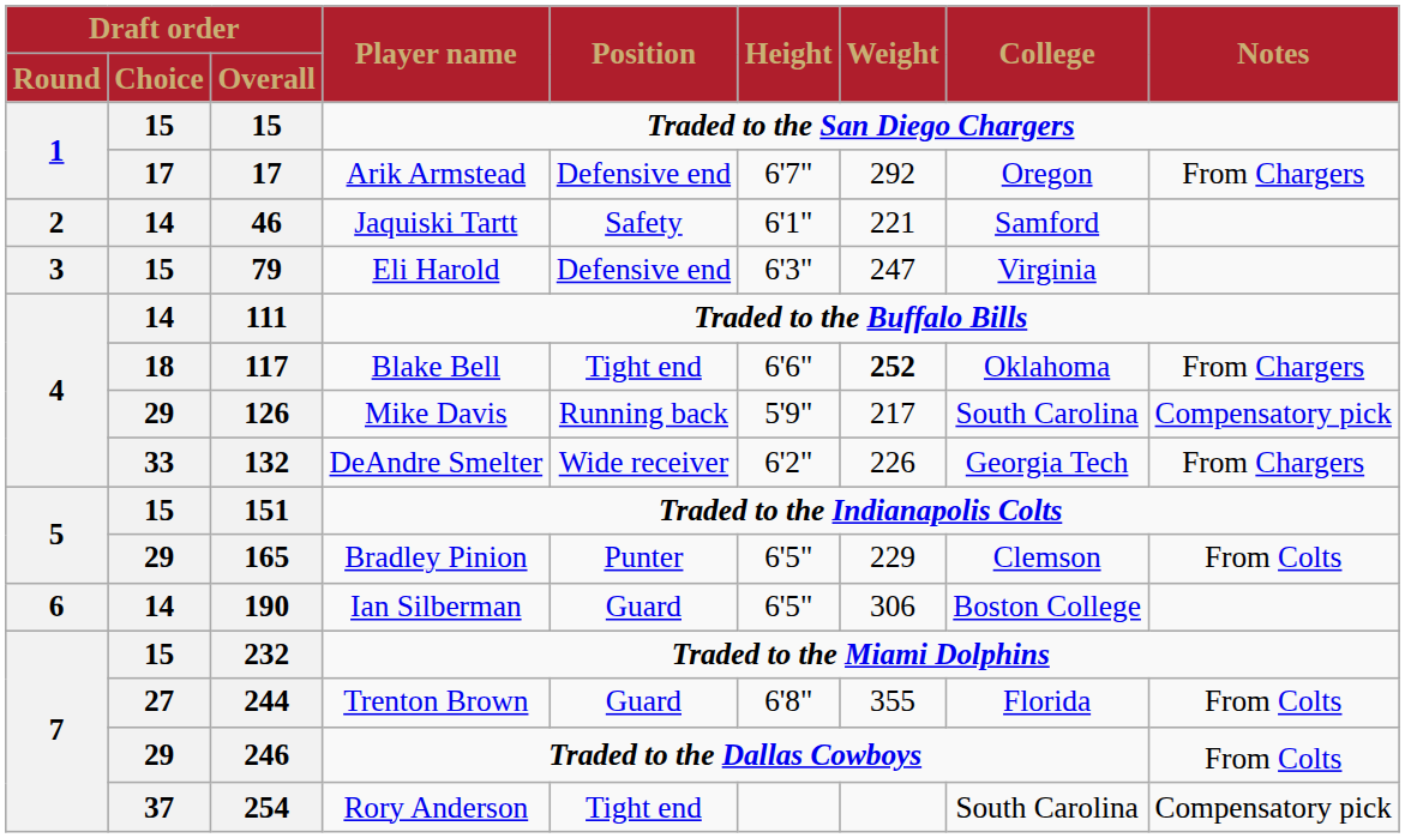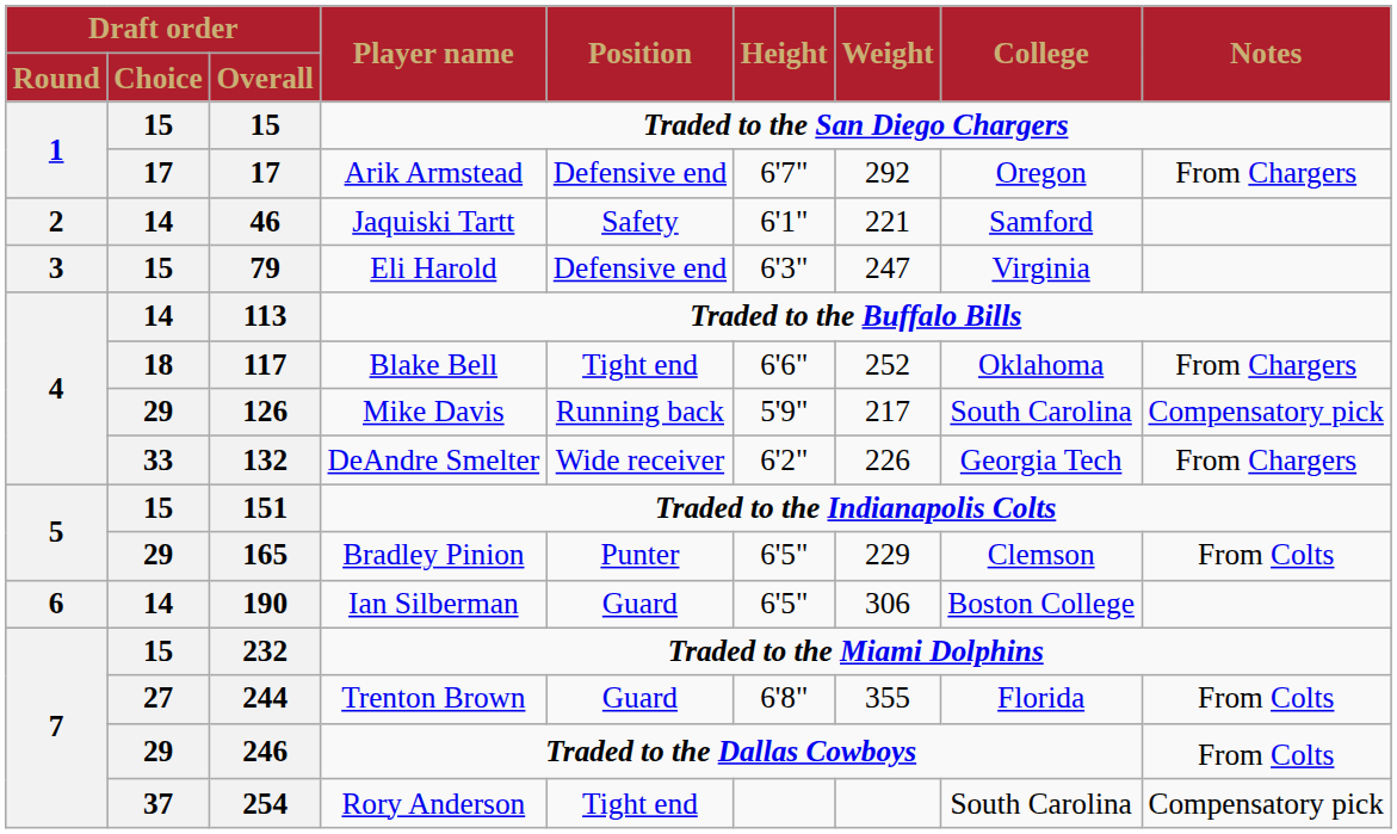 <table class="wikitable" style="text-align:center;">
 <tr>
 <th style="background:#af1e2c; color:#c9b074;" colspan="3">Draft order</th>
 <th style="background:#af1e2c; color:#c9b074;" rowspan="2">Player name</th>
 <th style="background:#af1e2c; color:#c9b074;" rowspan="2">Position</th>
 <th style="background:#af1e2c; color:#c9b074;" rowspan="2">Height</th>
 <th style="background:#af1e2c; color:#c9b074;" rowspan="2">Weight</th>
 <th style="background:#af1e2c; color:#c9b074;" rowspan="2">College</th>
 <th style="background:#af1e2c; color:#c9b074;" rowspan="2">Notes</th>
 </tr>
 <tr>
 <th style="background:#af1e2c; color:#c9b074;">Round</th>
 <th style="background:#af1e2c; color:#c9b074;">Choice</th>
 <th style="background:#af1e2c; color:#c9b074;">Overall</th>
 </tr>
 <tr>
 <th rowspan=2><a href='#'>1</a></th>
 <th>15</th>
 <th>15</th>
 <td colspan="6"><strong><em>Traded to the <a href='#'>San Diego Chargers</a></em></strong></td>
 </tr>
 <tr>
 <th>17</th>
 <th>17</th>
 <td><a href='#'>Arik Armstead</a></td>
 <td><a href='#'>Defensive end</a></td>
 <td>6'7"</td>
 <td>292</td>
 <td><a href='#'>Oregon</a></td>
 <td>From <a href='#'>Chargers</a></td>
 </tr>
 <tr>
 <th>2</th>
 <th>14</th>
 <th>46</th>
 <td><a href='#'>Jaquiski Tartt</a></td>
 <td><a href='#'>Safety</a></td>
 <td>6'1"</td>
 <td>221</td>
 <td><a href='#'>Samford</a></td>
 <td></td>
 </tr>
 <tr>
 <th>3</th>
 <th>15</th>
 <th>79</th>
 <td><a href='#'>Eli Harold</a></td>
 <td><a href='#'>Defensive end</a></td>
 <td>6'3"</td>
 <td>247</td>
 <td><a href='#'>Virginia</a></td>
 <td></td>
 </tr>
 <tr>
 <th rowspan=4>4</th>
 <th>14</th>
-<th>111</th>
+<th>113</th>
 <td colspan="6"><strong><em>Traded to the <a href='#'>Buffalo Bills</a></em></strong></td>
 </tr>
 <tr>
 <th>18</th>
 <th>117</th>
 <td><a href='#'>Blake Bell</a></td>
 <td><a href='#'>Tight end</a></td>
 <td>6'6"</td>
-<td><strong>252</strong></td>
+<td>252</td>
 <td><a href='#'>Oklahoma</a></td>
 <td>From <a href='#'>Chargers</a></td>
 </tr>
 <tr>
 <th>29</th>
 <th>126</th>
 <td><a href='#'>Mike Davis</a></td>
 <td><a href='#'>Running back</a></td>
 <td>5'9"</td>
 <td>217</td>
 <td><a href='#'>South Carolina</a></td>
 <td><a href='#'>Compensatory pick</a></td>
 </tr>
 <tr>
 <th>33</th>
 <th>132</th>
 <td><a href='#'>DeAndre Smelter</a></td>
 <td><a href='#'>Wide receiver</a></td>
 <td>6'2"</td>
 <td>226</td>
 <td><a href='#'>Georgia Tech</a></td>
 <td>From <a href='#'>Chargers</a></td>
 </tr>
 <tr>
 <th rowspan=2>5</th>
 <th>15</th>
 <th>151</th>
 <td colspan="6"><strong><em>Traded to the <a href='#'>Indianapolis Colts</a></em></strong></td>
 </tr>
 <tr>
 <th>29</th>
 <th>165</th>
 <td><a href='#'>Bradley Pinion</a></td>
 <td><a href='#'>Punter</a></td>
 <td>6'5"</td>
 <td>229</td>
 <td><a href='#'>Clemson</a></td>
 <td>From <a href='#'>Colts</a></td>
 </tr>
 <tr>
 <th>6</th>
 <th>14</th>
 <th>190</th>
 <td><a href='#'>Ian Silberman</a></td>
 <td><a href='#'>Guard</a></td>
 <td>6'5"</td>
 <td>306</td>
 <td><a href='#'>Boston College</a></td>
 <td></td>
 </tr>
 <tr>
 <th rowspan=4>7</th>
 <th>15</th>
 <th>232</th>
 <td colspan="6"><strong><em>Traded to the <a href='#'>Miami Dolphins</a></em></strong></td>
 </tr>
 <tr>
 <th>27</th>
 <th>244</th>
 <td><a href='#'>Trenton Brown</a></td>
 <td><a href='#'>Guard</a></td>
 <td>6'8"</td>
 <td>355</td>
 <td><a href='#'>Florida</a></td>
 <td>From <a href='#'>Colts</a></td>
 </tr>
 <tr>
 <th>29</th>
 <th>246</th>
 <td colspan="5"><strong><em>Traded to the <a href='#'>Dallas Cowboys</a></em></strong></td>
 <td>From <a href='#'>Colts</a><sup></sup></td>
 </tr>
 <tr>
 <th>37</th>
 <th>254</th>
 <td><a href='#'>Rory Anderson</a></td>
 <td><a href='#'>Tight end</a></td>
 <td></td>
 <td></td>
 <td>South Carolina</td>
 <td>Compensatory pick</td>
 </tr>
 </table>
